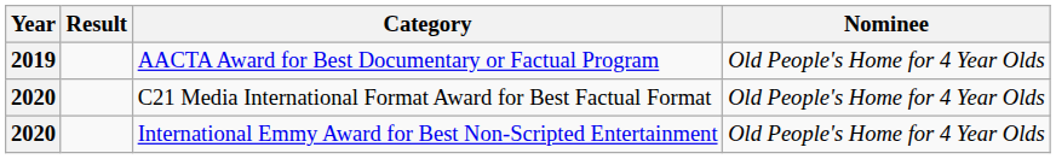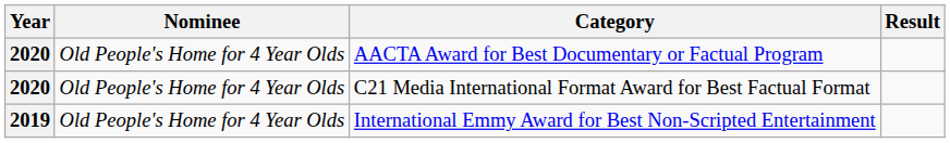 <table class="wikitable plainrowheaders" style="font-size: 95%;">
 <tr>
 <th scope="col">Year</th>
+<th scope="col">Nominee</th>
+<th scope="col">Category</th>
 <th scope="col">Result</th>
-<th scope="col">Category</th>
-<th scope="col">Nominee</th>
+</tr>
+<tr>
+<th scope="row">2020</th>
+<td><em>Old People's Home for 4 Year Olds</em></td>
+<td><a href='#'>AACTA Award for Best Documentary or Factual Program</a></td>
+<td></td>
+</tr>
+<tr>
+<th scope="row">2020</th>
+<td><em>Old People's Home for 4 Year Olds</em></td>
+<td>C21 Media International Format Award for Best Factual Format</td>
+<td></td>
 </tr>
 <tr>
 <th scope="row">2019</th>
+<td><em>Old People's Home for 4 Year Olds</em></td>
+<td><a href='#'>International Emmy Award for Best Non-Scripted Entertainment</a></td>
 <td></td>
-<td><a href='#'>AACTA Award for Best Documentary or Factual Program</a></td>
-<td><em>Old People's Home for 4 Year Olds</em></td>
-</tr>
-<tr>
-<th scope="row">2020</th>
-<td></td>
-<td>C21 Media International Format Award for Best Factual Format</td>
-<td><em>Old People's Home for 4 Year Olds</em></td>
-</tr>
-<tr>
-<th scope="row">2020</th>
-<td></td>
-<td><a href='#'>International Emmy Award for Best Non-Scripted Entertainment</a></td>
-<td><em>Old People's Home for 4 Year Olds</em></td>
 </tr>
 </table>
